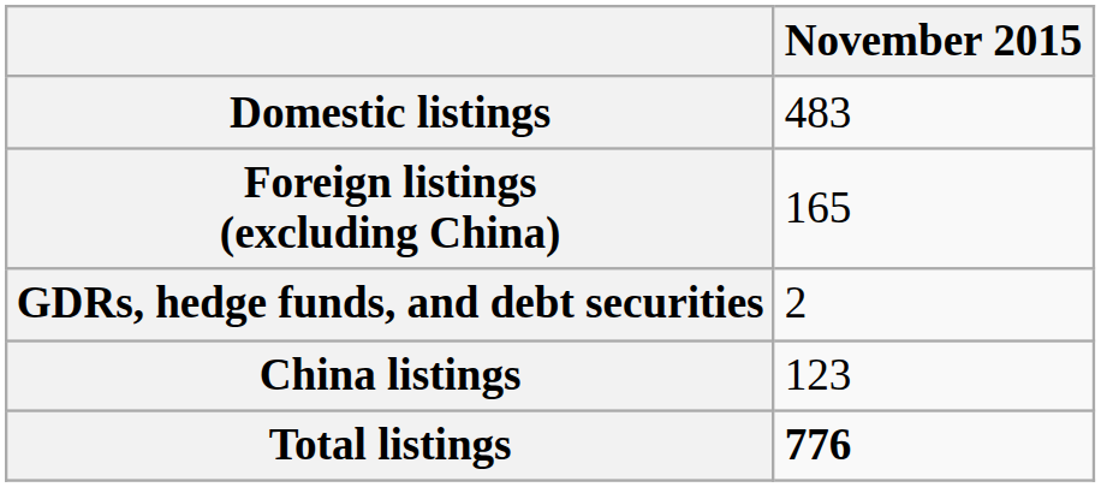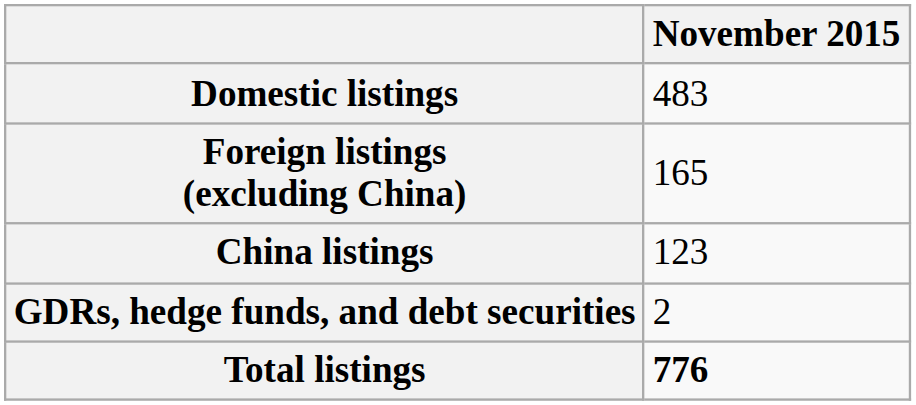 <table class="wikitable">
 <tr>
 <th></th>
 <th>November 2015</th>
 </tr>
 <tr>
 <th>Domestic listings</th>
 <td>483</td>
 </tr>
 <tr>
 <th>Foreign listings<br>(excluding China)</th>
 <td>165</td>
 </tr>
 <tr>
+<th>China listings</th>
+<td>123</td>
+</tr>
+<tr>
 <th>GDRs, hedge funds, and debt securities</th>
 <td>2</td>
-</tr>
-<tr>
-<th>China listings</th>
-<td>123</td>
 </tr>
 <tr>
 <th>Total listings</th>
 <td><strong>776</strong></td>
 </tr>
 </table>
